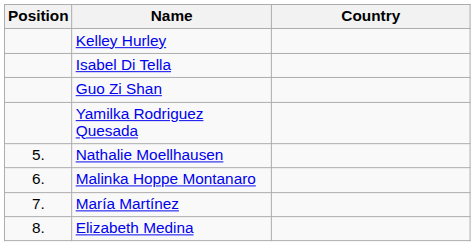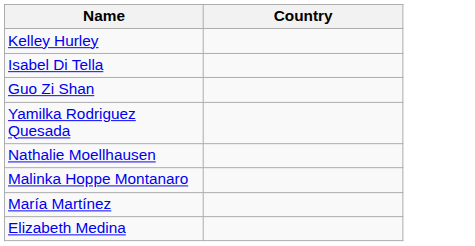 <table class="wikitable">
 <tr>
-<th width="20">Position</th>
 <th width="200">Name</th>
 <th width="200">Country</th>
 </tr>
 <tr>
-<td align="center"></td>
 <td><a href='#'>Kelley Hurley</a></td>
 <td></td>
 </tr>
 <tr>
-<td align="center"></td>
 <td><a href='#'>Isabel Di Tella</a></td>
 <td></td>
 </tr>
 <tr>
-<td align="center"></td>
 <td><a href='#'>Guo Zi Shan</a></td>
 <td></td>
 </tr>
 <tr>
-<td align="center"></td>
 <td><a href='#'>Yamilka Rodriguez Quesada</a></td>
 <td></td>
 </tr>
 <tr>
-<td align="center">5.</td>
 <td><a href='#'>Nathalie Moellhausen</a></td>
 <td></td>
 </tr>
 <tr>
-<td align="center">6.</td>
 <td><a href='#'>Malinka Hoppe Montanaro</a></td>
 <td></td>
 </tr>
 <tr>
-<td align="center">7.</td>
 <td><a href='#'>María Martínez</a></td>
 <td></td>
 </tr>
 <tr>
-<td align="center">8.</td>
 <td><a href='#'>Elizabeth Medina</a></td>
 <td></td>
 </tr>
 </table>
